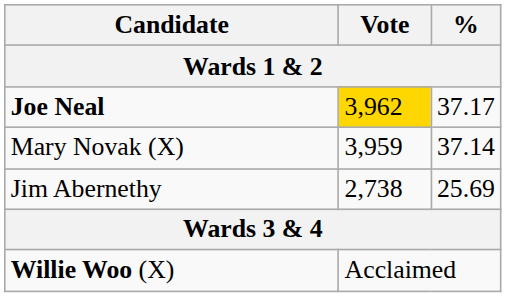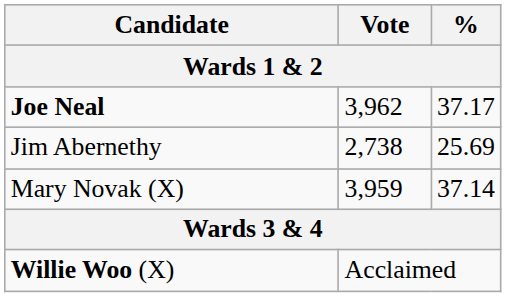 <table class="wikitable">
 <tr>
 <th bgcolor="#DDDDFF" width="200px">Candidate</th>
 <th bgcolor="#DDDDFF" width="50px">Vote</th>
 <th bgcolor="#DDDDFF" width="30px">%</th>
 </tr>
 <tr>
 <th colspan="3">Wards 1 & 2</th>
 </tr>
 <tr>
 <td><strong>Joe Neal</strong></td>
-<td style="background: gold;">3,962</td>
+<td>3,962</td>
 <td>37.17</td>
+</tr>
+<tr>
+<td>Jim Abernethy</td>
+<td>2,738</td>
+<td>25.69</td>
 </tr>
 <tr>
 <td>Mary Novak (X)</td>
 <td>3,959</td>
 <td>37.14</td>
-</tr>
-<tr>
-<td>Jim Abernethy</td>
-<td>2,738</td>
-<td>25.69</td>
 </tr>
 <tr>
 <th colspan="3">Wards 3 & 4</th>
 </tr>
 <tr>
 <td><strong>Willie Woo</strong> (X)</td>
 <td colspan="2">Acclaimed</td>
 </tr>
 </table>
